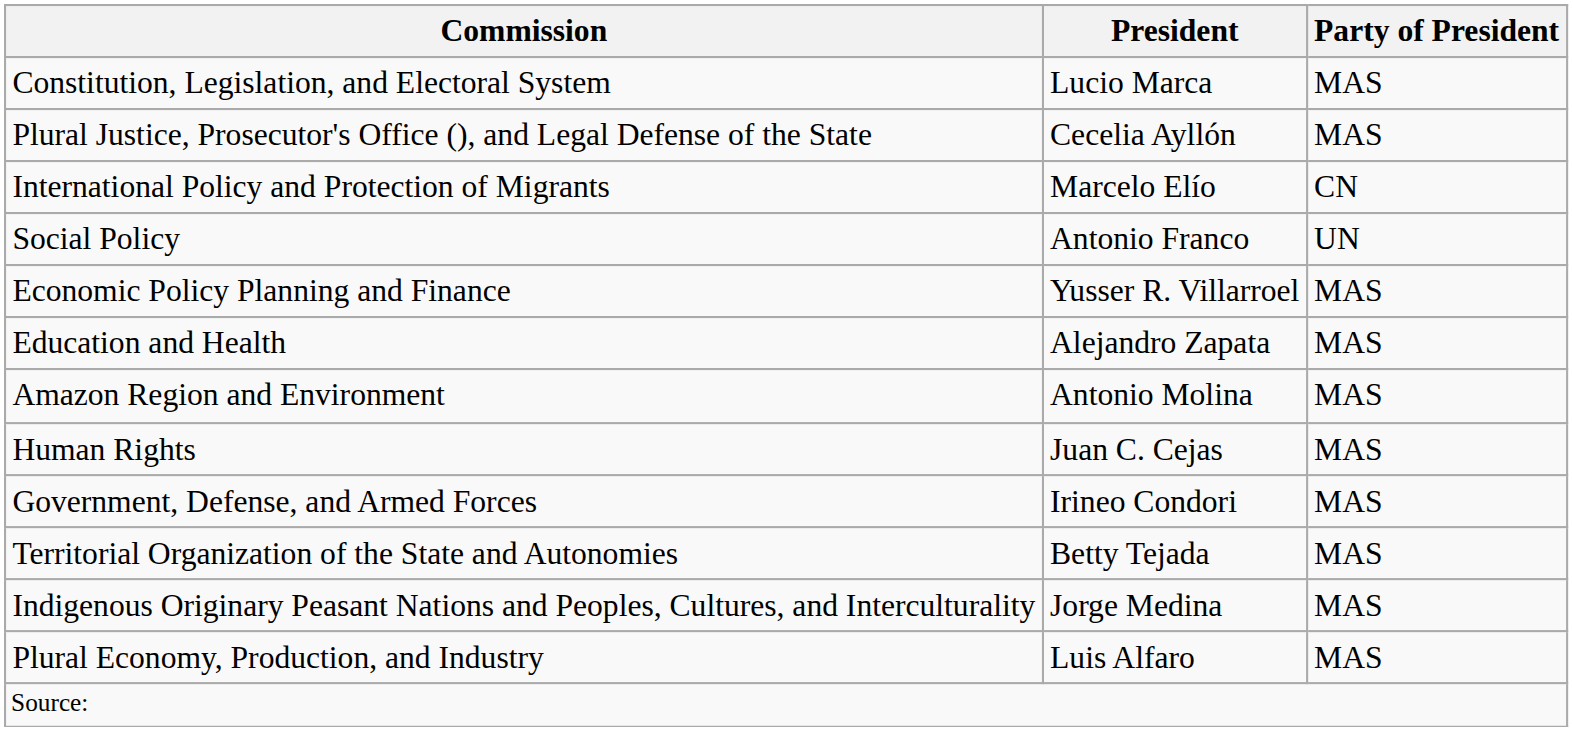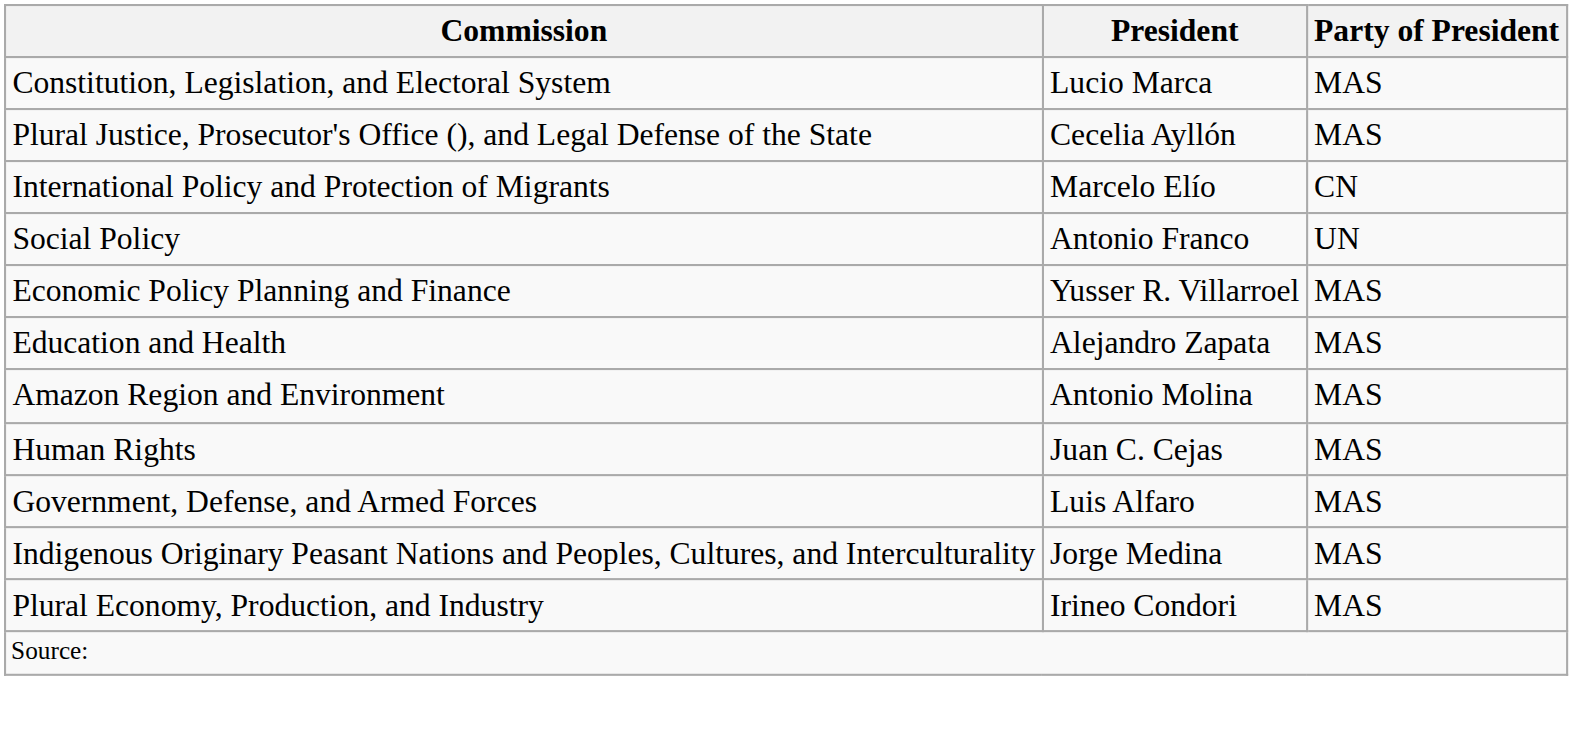 <table class="sortable wikitable" style="font-size: 95%">
 <tr>
 <th>Commission</th>
 <th>President</th>
 <th>Party of President</th>
 </tr>
 <tr>
 <td>Constitution, Legislation, and Electoral System</td>
 <td>Lucio Marca</td>
 <td>MAS</td>
 </tr>
 <tr>
 <td>Plural Justice, Prosecutor's Office (), and Legal Defense of the State</td>
 <td>Cecelia Ayllón</td>
 <td>MAS</td>
 </tr>
 <tr>
 <td>International Policy and Protection of Migrants</td>
 <td>Marcelo Elío</td>
 <td>CN</td>
 </tr>
 <tr>
 <td>Social Policy</td>
 <td>Antonio Franco</td>
 <td>UN</td>
 </tr>
 <tr>
 <td>Economic Policy Planning and Finance</td>
 <td>Yusser R. Villarroel</td>
 <td>MAS</td>
 </tr>
 <tr>
 <td>Education and Health</td>
 <td>Alejandro Zapata</td>
 <td>MAS</td>
 </tr>
 <tr>
 <td>Amazon Region and Environment</td>
 <td>Antonio Molina</td>
 <td>MAS</td>
 </tr>
 <tr>
 <td>Human Rights</td>
 <td>Juan C. Cejas</td>
 <td>MAS</td>
 </tr>
 <tr>
 <td>Government, Defense, and Armed Forces</td>
-<td>Irineo Condori</td>
-<td>MAS</td>
-</tr>
-<tr>
-<td>Territorial Organization of the State and Autonomies</td>
-<td>Betty Tejada</td>
+<td>Luis Alfaro</td>
 <td>MAS</td>
 </tr>
 <tr>
 <td>Indigenous Originary Peasant Nations and Peoples, Cultures, and Interculturality</td>
 <td>Jorge Medina</td>
 <td>MAS</td>
 </tr>
 <tr>
 <td>Plural Economy, Production, and Industry</td>
-<td>Luis Alfaro</td>
+<td>Irineo Condori</td>
 <td>MAS</td>
 </tr>
 <tr>
 <td colspan="3" style="font-size: 80%">Source: </td>
 </tr>
 </table>
